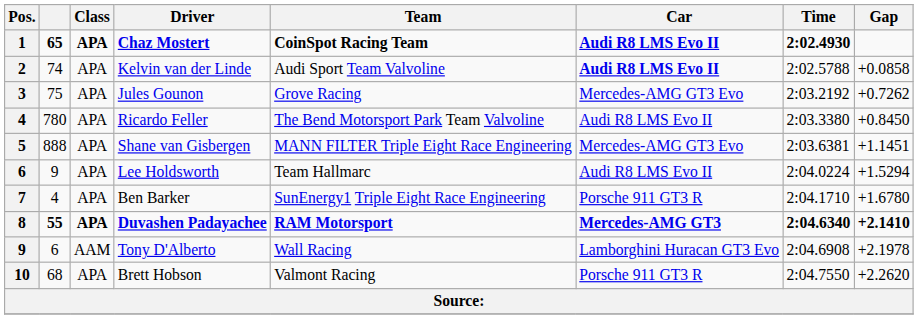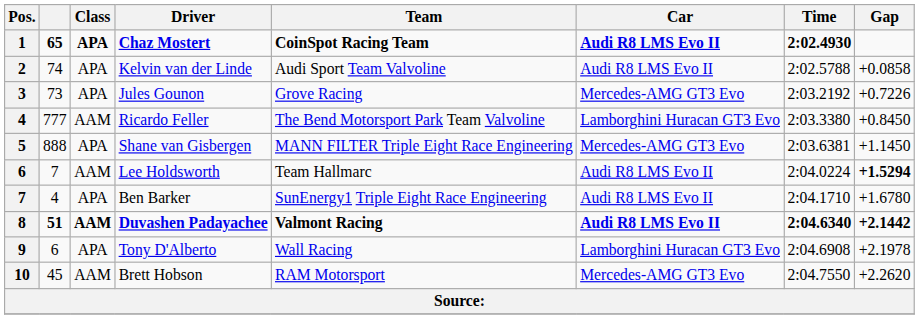 <table class="wikitable" style="font-size: 85%">
 <tr>
 <th>Pos.</th>
 <th></th>
 <th>Class</th>
 <th>Driver</th>
 <th>Team</th>
 <th>Car</th>
 <th>Time</th>
 <th>Gap</th>
 </tr>
 <tr style="font-weight: bold">
 <th>1</th>
 <td align=center>65</td>
 <td align=center>APA</td>
 <td> <a href='#'>Chaz Mostert</a></td>
 <td> CoinSpot Racing Team</td>
 <td><a href='#'>Audi R8 LMS Evo II</a></td>
 <td>2:02.4930</td>
 <td></td>
 </tr>
 <tr>
 <th>2</th>
 <td align=center>74</td>
 <td align=center>APA</td>
 <td> <a href='#'>Kelvin van der Linde</a></td>
 <td> Audi Sport <a href='#'>Team Valvoline</a></td>
-<td><strong><a href='#'>Audi R8 LMS Evo II</a></strong></td>
+<td><a href='#'>Audi R8 LMS Evo II</a></td>
 <td>2:02.5788</td>
 <td>+0.0858</td>
 </tr>
 <tr>
 <th>3</th>
-<td align=center>75</td>
+<td align=center>73</td>
 <td align=center>APA</td>
 <td> <a href='#'>Jules Gounon</a></td>
 <td> <a href='#'>Grove Racing</a></td>
 <td><a href='#'>Mercedes-AMG GT3 Evo</a></td>
 <td>2:03.2192</td>
-<td>+0.7262</td>
+<td>+0.7226</td>
 </tr>
 <tr>
 <th>4</th>
-<td align=center>780</td>
-<td align=center>APA</td>
+<td align=center>777</td>
+<td align=center>AAM</td>
 <td> <a href='#'>Ricardo Feller</a></td>
 <td> <a href='#'>The Bend Motorsport Park</a> Team <a href='#'>Valvoline</a></td>
-<td><a href='#'>Audi R8 LMS Evo II</a></td>
+<td><a href='#'>Lamborghini Huracan GT3 Evo</a></td>
 <td>2:03.3380</td>
 <td>+0.8450</td>
 </tr>
 <tr>
 <th>5</th>
 <td align=center>888</td>
 <td align=center>APA</td>
 <td> <a href='#'>Shane van Gisbergen</a></td>
 <td> <a href='#'>MANN FILTER Triple Eight Race Engineering</a></td>
 <td><a href='#'>Mercedes-AMG GT3 Evo</a></td>
 <td>2:03.6381</td>
-<td>+1.1451</td>
+<td>+1.1450</td>
 </tr>
 <tr>
 <th>6</th>
-<td align=center>9</td>
-<td align=center>APA</td>
+<td align=center>7</td>
+<td align=center>AAM</td>
 <td> <a href='#'>Lee Holdsworth</a></td>
 <td> Team Hallmarc</td>
 <td><a href='#'>Audi R8 LMS Evo II</a></td>
 <td>2:04.0224</td>
-<td>+1.5294</td>
+<td><strong>+1.5294</strong></td>
 </tr>
 <tr>
 <th>7</th>
 <td align=center>4</td>
 <td align=center>APA</td>
 <td> Ben Barker</td>
 <td> <a href='#'>SunEnergy1</a> <a href='#'>Triple Eight Race Engineering</a></td>
-<td><a href='#'>Porsche 911 GT3 R</a></td>
+<td><a href='#'>Audi R8 LMS Evo II</a></td>
 <td>2:04.1710</td>
 <td>+1.6780</td>
 </tr>
 <tr style="font-weight: bold">
 <th>8</th>
-<td align=center>55</td>
-<td align=center>APA</td>
+<td align=center>51</td>
+<td align=center>AAM</td>
 <td> <a href='#'>Duvashen Padayachee</a></td>
-<td> <a href='#'>RAM Motorsport</a></td>
-<td><a href='#'>Mercedes-AMG GT3</a></td>
+<td> Valmont Racing</td>
+<td><a href='#'>Audi R8 LMS Evo II</a></td>
 <td>2:04.6340</td>
-<td>+2.1410</td>
+<td>+2.1442</td>
 </tr>
 <tr>
 <th>9</th>
 <td align=center>6</td>
-<td align=center>AAM</td>
+<td align=center>APA</td>
 <td> <a href='#'>Tony D'Alberto</a></td>
 <td> <a href='#'>Wall Racing</a></td>
 <td><a href='#'>Lamborghini Huracan GT3 Evo</a></td>
 <td>2:04.6908</td>
 <td>+2.1978</td>
 </tr>
 <tr>
 <th>10</th>
-<td align=center>68</td>
-<td align=center>APA</td>
+<td align=center>45</td>
+<td align=center>AAM</td>
 <td> Brett Hobson</td>
-<td> Valmont Racing</td>
-<td><a href='#'>Porsche 911 GT3 R</a></td>
+<td> <a href='#'>RAM Motorsport</a></td>
+<td><a href='#'>Mercedes-AMG GT3 Evo</a></td>
 <td>2:04.7550</td>
 <td>+2.2620</td>
 </tr>
 <tr>
 <th colspan=8>Source:</th>
 </tr>
 <tr>
 </tr>
 </table>
